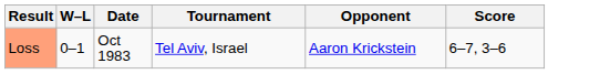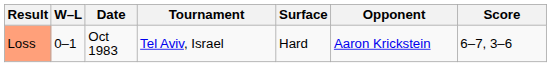 <table class="sortable wikitable">
 <tr>
 <th style="width:40px">Result</th>
 <th class="unsortable">W–L</th>
 <th style="width:55px">Date</th>
 <th style="width:160px">Tournament</th>
+<th style="width:50px">Surface</th>
 <th style="width:145px">Opponent</th>
 <th style="width:100px"  class="unsortable">Score</th>
 </tr>
 <tr>
 <td style="background:#ffa07a;">Loss</td>
 <td>0–1</td>
 <td>Oct 1983</td>
 <td><a href='#'>Tel Aviv</a>, Israel</td>
+<td>Hard</td>
 <td> <a href='#'>Aaron Krickstein</a></td>
 <td>6–7, 3–6</td>
 </tr>
 </table>
